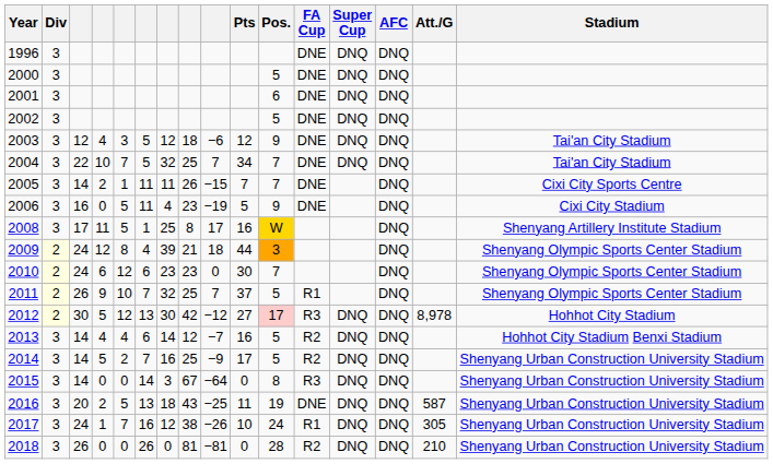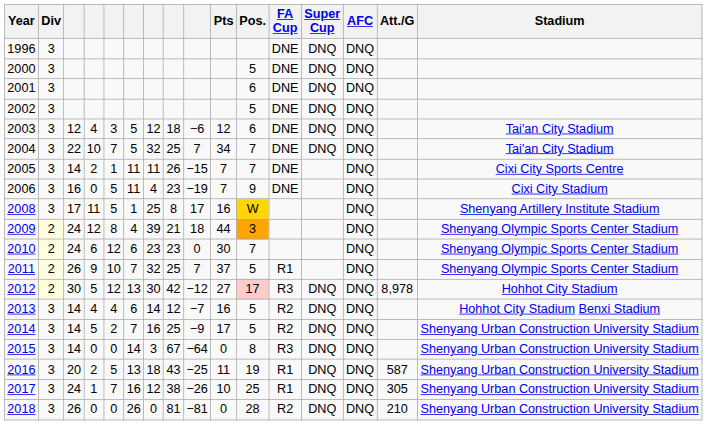 <table class="wikitable sortable" width=100% style=text-align:Center>
 <tr>
 <th>Year</th>
 <th>Div</th>
 <th></th>
 <th></th>
 <th></th>
 <th></th>
 <th></th>
 <th></th>
 <th></th>
 <th>Pts</th>
 <th width=2%>Pos.</th>
 <th width=4%><a href='#'>FA Cup</a></th>
 <th width=2%><a href='#'>Super Cup</a></th>
 <th><a href='#'>AFC</a></th>
 <th>Att./G</th>
 <th>Stadium</th>
 </tr>
 <tr>
 <td>1996</td>
 <td>3</td>
 <td></td>
 <td></td>
 <td></td>
 <td></td>
 <td></td>
 <td></td>
 <td></td>
 <td></td>
 <td></td>
 <td>DNE</td>
 <td>DNQ</td>
 <td>DNQ</td>
 <td></td>
 <td></td>
 </tr>
 <tr>
 <td>2000</td>
 <td>3</td>
 <td></td>
 <td></td>
 <td></td>
 <td></td>
 <td></td>
 <td></td>
 <td></td>
 <td></td>
 <td>5</td>
 <td>DNE</td>
 <td>DNQ</td>
 <td>DNQ</td>
 <td></td>
 <td></td>
 </tr>
 <tr>
 <td>2001</td>
 <td>3</td>
 <td></td>
 <td></td>
 <td></td>
 <td></td>
 <td></td>
 <td></td>
 <td></td>
 <td></td>
 <td>6</td>
 <td>DNE</td>
 <td>DNQ</td>
 <td>DNQ</td>
 <td></td>
 <td></td>
 </tr>
 <tr>
 <td>2002</td>
 <td>3</td>
 <td></td>
 <td></td>
 <td></td>
 <td></td>
 <td></td>
 <td></td>
 <td></td>
 <td></td>
 <td>5</td>
 <td>DNE</td>
 <td>DNQ</td>
 <td>DNQ</td>
 <td></td>
 <td></td>
 </tr>
 <tr>
 <td>2003</td>
 <td>3</td>
 <td>12</td>
 <td>4</td>
 <td>3</td>
 <td>5</td>
 <td>12</td>
 <td>18</td>
 <td>−6</td>
 <td>12</td>
-<td>9</td>
+<td>6</td>
 <td>DNE</td>
 <td>DNQ</td>
 <td>DNQ</td>
 <td></td>
 <td><a href='#'>Tai'an City Stadium</a></td>
 </tr>
 <tr>
 <td>2004</td>
 <td>3</td>
 <td>22</td>
 <td>10</td>
 <td>7</td>
 <td>5</td>
 <td>32</td>
 <td>25</td>
 <td>7</td>
 <td>34</td>
 <td>7</td>
 <td>DNE</td>
 <td>DNQ</td>
 <td>DNQ</td>
 <td></td>
 <td><a href='#'>Tai'an City Stadium</a></td>
 </tr>
 <tr>
 <td>2005</td>
 <td>3</td>
 <td>14</td>
 <td>2</td>
 <td>1</td>
 <td>11</td>
 <td>11</td>
 <td>26</td>
 <td>−15</td>
 <td>7</td>
 <td>7</td>
 <td>DNE</td>
 <td></td>
 <td>DNQ</td>
 <td></td>
 <td><a href='#'>Cixi City Sports Centre</a></td>
 </tr>
 <tr>
 <td>2006</td>
 <td>3</td>
 <td>16</td>
 <td>0</td>
 <td>5</td>
 <td>11</td>
 <td>4</td>
 <td>23</td>
 <td>−19</td>
-<td>5</td>
+<td>7</td>
 <td>9</td>
 <td>DNE</td>
 <td></td>
 <td>DNQ</td>
 <td></td>
 <td><a href='#'>Cixi City Stadium</a></td>
 </tr>
 <tr>
 <td><a href='#'>2008</a></td>
 <td>3</td>
 <td>17</td>
 <td>11</td>
 <td>5</td>
 <td>1</td>
 <td>25</td>
 <td>8</td>
 <td>17</td>
 <td>16</td>
 <td bgcolor=gold>W</td>
 <td></td>
 <td></td>
 <td>DNQ</td>
 <td></td>
 <td><a href='#'>Shenyang Artillery Institute Stadium</a></td>
 </tr>
 <tr>
 <td><a href='#'>2009</a></td>
 <td bgcolor=#FFFFE0>2</td>
 <td>24</td>
 <td>12</td>
 <td>8</td>
 <td>4</td>
 <td>39</td>
 <td>21</td>
 <td>18</td>
 <td>44</td>
 <td bgcolor=#FFA500>3</td>
 <td></td>
 <td></td>
 <td>DNQ</td>
 <td></td>
 <td><a href='#'>Shenyang Olympic Sports Center Stadium</a></td>
 </tr>
 <tr>
 <td><a href='#'>2010</a></td>
 <td bgcolor=#FFFFE0>2</td>
 <td>24</td>
 <td>6</td>
 <td>12</td>
 <td>6</td>
 <td>23</td>
 <td>23</td>
 <td>0</td>
 <td>30</td>
 <td>7</td>
 <td></td>
 <td></td>
 <td>DNQ</td>
 <td></td>
 <td><a href='#'>Shenyang Olympic Sports Center Stadium</a></td>
 </tr>
 <tr>
 <td><a href='#'>2011</a></td>
 <td bgcolor=#FFFFE0>2</td>
 <td>26</td>
 <td>9</td>
 <td>10</td>
 <td>7</td>
 <td>32</td>
 <td>25</td>
 <td>7</td>
 <td>37</td>
 <td>5</td>
 <td>R1</td>
 <td></td>
 <td>DNQ</td>
 <td></td>
 <td><a href='#'>Shenyang Olympic Sports Center Stadium</a></td>
 </tr>
 <tr>
 <td><a href='#'>2012</a></td>
 <td bgcolor=#FFFFE0>2</td>
 <td>30</td>
 <td>5</td>
 <td>12</td>
 <td>13</td>
 <td>30</td>
 <td>42</td>
 <td>−12</td>
 <td>27</td>
 <td bgcolor=ffcccc>17</td>
 <td>R3</td>
 <td>DNQ</td>
 <td>DNQ</td>
 <td>8,978</td>
 <td><a href='#'>Hohhot City Stadium</a></td>
 </tr>
 <tr>
 <td><a href='#'>2013</a></td>
 <td>3</td>
 <td>14</td>
 <td>4</td>
 <td>4</td>
 <td>6</td>
 <td>14</td>
 <td>12</td>
 <td>−7</td>
 <td>16</td>
 <td>5</td>
 <td>R2</td>
 <td>DNQ</td>
 <td>DNQ</td>
 <td></td>
 <td><a href='#'>Hohhot City Stadium</a> <a href='#'>Benxi Stadium</a></td>
 </tr>
 <tr>
 <td><a href='#'>2014</a></td>
 <td>3</td>
 <td>14</td>
 <td>5</td>
 <td>2</td>
 <td>7</td>
 <td>16</td>
 <td>25</td>
 <td>−9</td>
 <td>17</td>
 <td>5</td>
 <td>R2</td>
 <td>DNQ</td>
 <td>DNQ</td>
 <td></td>
 <td><a href='#'>Shenyang Urban Construction University Stadium</a></td>
 </tr>
 <tr>
 <td><a href='#'>2015</a></td>
 <td>3</td>
 <td>14</td>
 <td>0</td>
 <td>0</td>
 <td>14</td>
 <td>3</td>
 <td>67</td>
 <td>−64</td>
 <td>0</td>
 <td>8</td>
 <td>R3</td>
 <td>DNQ</td>
 <td>DNQ</td>
 <td></td>
 <td><a href='#'>Shenyang Urban Construction University Stadium</a></td>
 </tr>
 <tr>
 <td><a href='#'>2016</a></td>
 <td>3</td>
 <td>20</td>
 <td>2</td>
 <td>5</td>
 <td>13</td>
 <td>18</td>
 <td>43</td>
 <td>−25</td>
 <td>11</td>
 <td>19</td>
-<td>DNE</td>
+<td>R1</td>
 <td>DNQ</td>
 <td>DNQ</td>
 <td>587</td>
 <td><a href='#'>Shenyang Urban Construction University Stadium</a></td>
 </tr>
 <tr>
 <td><a href='#'>2017</a></td>
 <td>3</td>
 <td>24</td>
 <td>1</td>
 <td>7</td>
 <td>16</td>
 <td>12</td>
 <td>38</td>
 <td>−26</td>
 <td>10</td>
-<td>24</td>
+<td>25</td>
 <td>R1</td>
 <td>DNQ</td>
 <td>DNQ</td>
 <td>305</td>
 <td><a href='#'>Shenyang Urban Construction University Stadium</a></td>
 </tr>
 <tr>
 <td><a href='#'>2018</a></td>
 <td>3</td>
 <td>26</td>
 <td>0</td>
 <td>0</td>
 <td>26</td>
 <td>0</td>
 <td>81</td>
 <td>−81</td>
 <td>0</td>
 <td>28</td>
 <td>R2</td>
 <td>DNQ</td>
 <td>DNQ</td>
 <td>210</td>
 <td><a href='#'>Shenyang Urban Construction University Stadium</a></td>
 </tr>
 </table>
